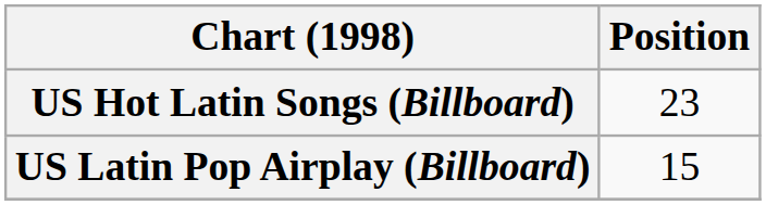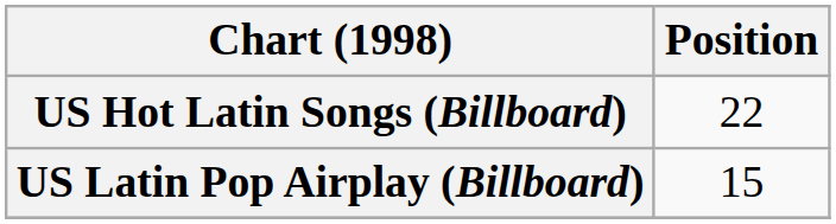 <table class="wikitable plainrowheaders " style="text-align:center;">
 <tr>
 <th scope="col">Chart (1998)</th>
 <th scope="col">Position</th>
 </tr>
 <tr>
 <th scope="row">US Hot Latin Songs (<em>Billboard</em>)</th>
-<td>23</td>
+<td>22</td>
 </tr>
 <tr>
 <th scope="row">US Latin Pop Airplay (<em>Billboard</em>)</th>
 <td>15</td>
 </tr>
 <tr>
 </tr>
 </table>
